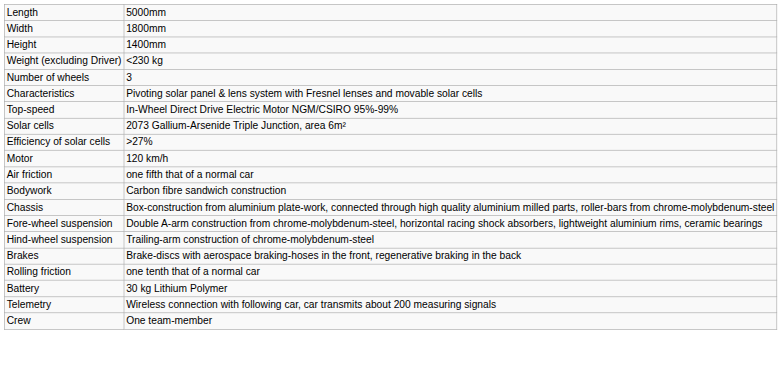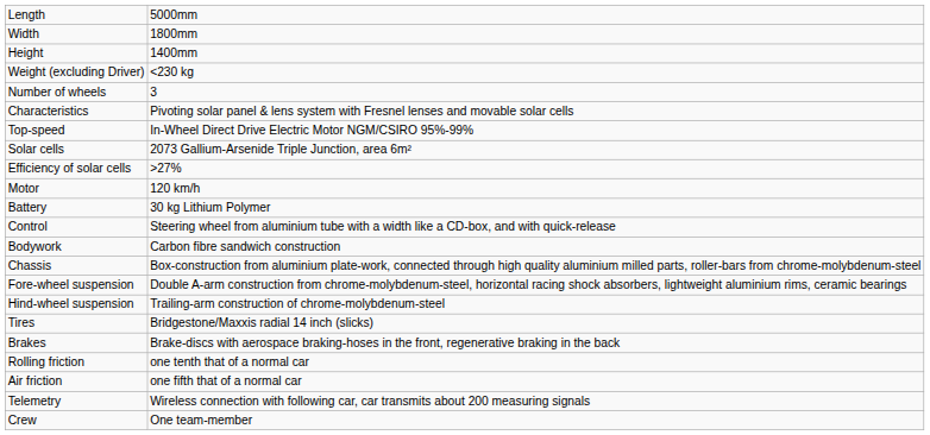 <table class="wikitable">
 <tr>
 <td>Length</td>
 <td>5000mm</td>
 </tr>
 <tr>
 <td>Width</td>
 <td>1800mm</td>
 </tr>
 <tr>
 <td>Height</td>
 <td>1400mm</td>
 </tr>
 <tr>
 <td>Weight (excluding Driver)</td>
 <td><230 kg</td>
 </tr>
 <tr>
 <td>Number of wheels</td>
 <td>3</td>
 </tr>
 <tr>
 <td>Characteristics</td>
 <td>Pivoting solar panel & lens system with Fresnel lenses and movable solar cells</td>
 </tr>
 <tr>
 <td>Top-speed</td>
 <td>In-Wheel Direct Drive Electric Motor NGM/CSIRO 95%-99%</td>
 </tr>
 <tr>
 <td>Solar cells</td>
 <td>2073 Gallium-Arsenide Triple Junction, area 6m²</td>
 </tr>
 <tr>
 <td>Efficiency of solar cells</td>
 <td>>27%</td>
 </tr>
 <tr>
 <td>Motor</td>
 <td>120 km/h</td>
 </tr>
 <tr>
-<td>Air friction</td>
-<td>one fifth that of a normal car</td>
+<td>Battery</td>
+<td>30 kg Lithium Polymer</td>
+</tr>
+<tr>
+<td>Control</td>
+<td>Steering wheel from aluminium tube with a width like a CD-box, and with quick-release</td>
 </tr>
 <tr>
 <td>Bodywork</td>
 <td>Carbon fibre sandwich construction</td>
 </tr>
 <tr>
 <td>Chassis</td>
 <td>Box-construction from aluminium plate-work, connected through high quality aluminium milled parts, roller-bars from chrome-molybdenum-steel</td>
 </tr>
 <tr>
 <td>Fore-wheel suspension</td>
 <td>Double A-arm construction from chrome-molybdenum-steel, horizontal racing shock absorbers, lightweight aluminium rims, ceramic bearings</td>
 </tr>
 <tr>
 <td>Hind-wheel suspension</td>
 <td>Trailing-arm construction of chrome-molybdenum-steel</td>
 </tr>
 <tr>
+<td>Tires</td>
+<td>Bridgestone/Maxxis radial 14 inch (slicks)</td>
+</tr>
+<tr>
 <td>Brakes</td>
 <td>Brake-discs with aerospace braking-hoses in the front, regenerative braking in the back</td>
 </tr>
 <tr>
 <td>Rolling friction</td>
 <td>one tenth that of a normal car</td>
 </tr>
 <tr>
-<td>Battery</td>
-<td>30 kg Lithium Polymer</td>
+<td>Air friction</td>
+<td>one fifth that of a normal car</td>
 </tr>
 <tr>
 <td>Telemetry</td>
 <td>Wireless connection with following car, car transmits about 200 measuring signals</td>
 </tr>
 <tr>
 <td>Crew</td>
 <td>One team-member</td>
 </tr>
 </table>
